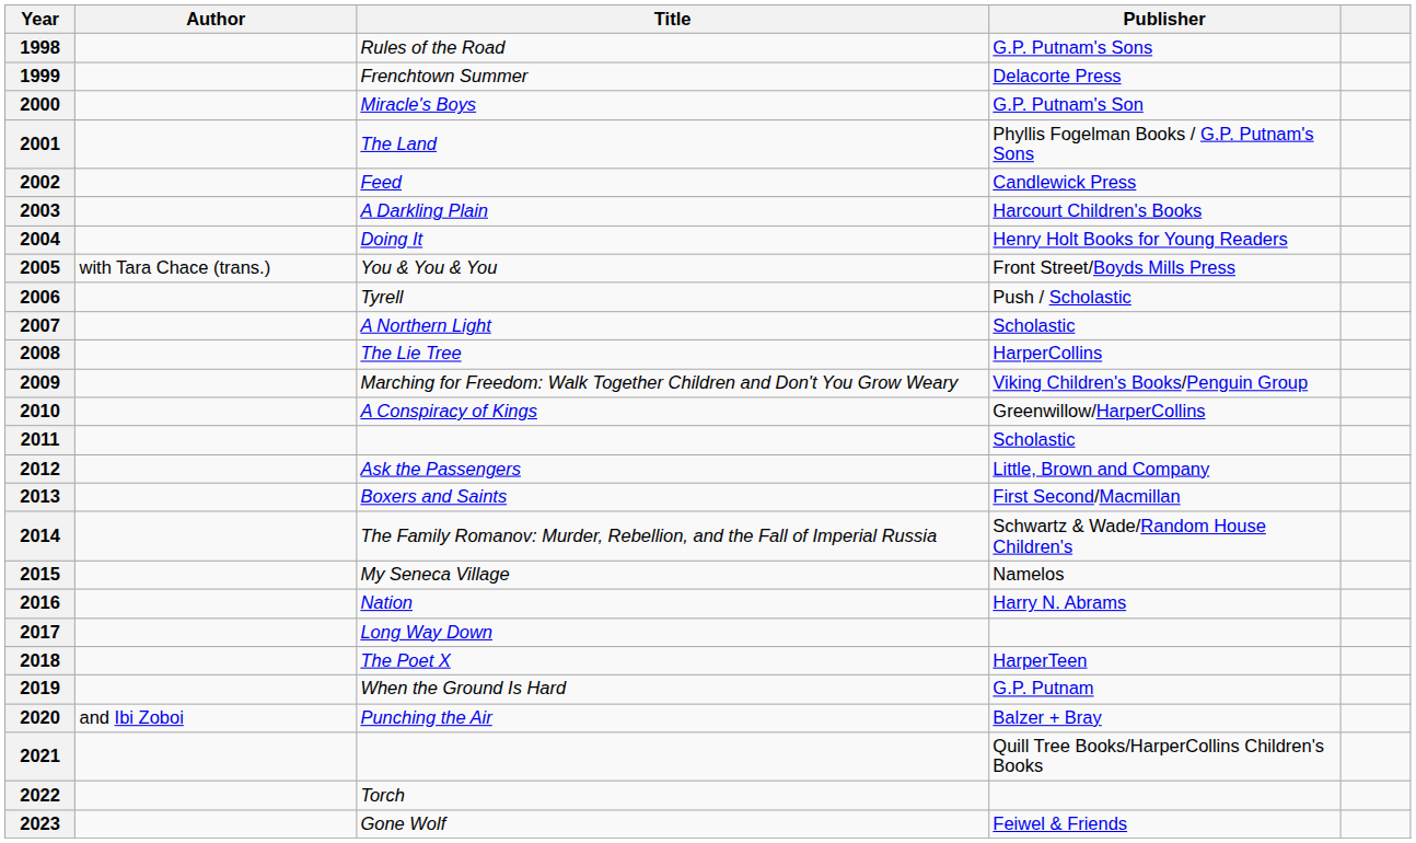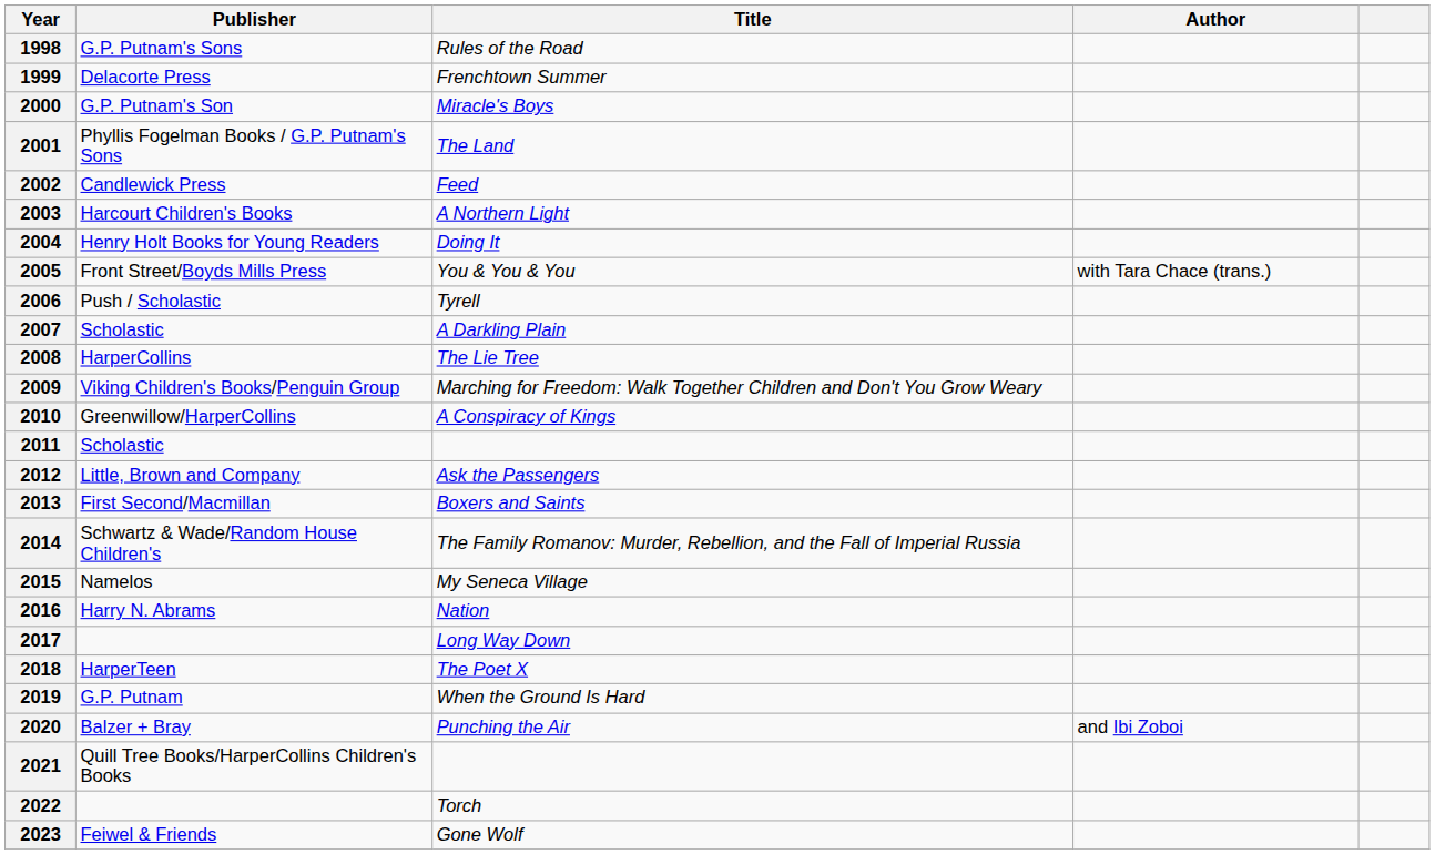 <table class="wikitable sortable mw-collapsible">
 <tr>
 <th scope="col" width="5%">Year</th>
+<th scope="col" width="25%">Publisher</th>
+<th scope="col" width="45%">Title</th>
 <th scope="col" width="20%">Author</th>
-<th scope="col" width="45%">Title</th>
-<th scope="col" width="25%">Publisher</th>
 <th scope="col" width="5%"></th>
 </tr>
 <tr>
 <th>1998</th>
+<td><a href='#'>G.P. Putnam's Sons</a></td>
+<td><em>Rules of the Road</em></td>
 <td></td>
-<td><em>Rules of the Road</em></td>
-<td><a href='#'>G.P. Putnam's Sons</a></td>
 <td></td>
 </tr>
 <tr>
 <th>1999</th>
+<td><a href='#'>Delacorte Press</a></td>
+<td><em>Frenchtown Summer</em></td>
 <td></td>
-<td><em>Frenchtown Summer</em></td>
-<td><a href='#'>Delacorte Press</a></td>
 <td></td>
 </tr>
 <tr>
 <th>2000</th>
+<td><a href='#'>G.P. Putnam's Son</a></td>
+<td><em><a href='#'>Miracle's Boys</a></em></td>
 <td></td>
-<td><em><a href='#'>Miracle's Boys</a></em></td>
-<td><a href='#'>G.P. Putnam's Son</a></td>
 <td></td>
 </tr>
 <tr>
 <th>2001</th>
+<td>Phyllis Fogelman Books / <a href='#'>G.P. Putnam's Sons</a></td>
+<td><em><a href='#'>The Land</a></em></td>
 <td></td>
-<td><em><a href='#'>The Land</a></em></td>
-<td>Phyllis Fogelman Books / <a href='#'>G.P. Putnam's Sons</a></td>
 <td></td>
 </tr>
 <tr>
 <th>2002</th>
+<td><a href='#'>Candlewick Press</a></td>
+<td><em><a href='#'>Feed</a></em></td>
 <td></td>
-<td><em><a href='#'>Feed</a></em></td>
-<td><a href='#'>Candlewick Press</a></td>
 <td></td>
 </tr>
 <tr>
 <th>2003</th>
+<td><a href='#'>Harcourt Children's Books</a></td>
+<td><em><a href='#'>A Northern Light</a></em></td>
 <td></td>
-<td><em><a href='#'>A Darkling Plain</a></em></td>
-<td><a href='#'>Harcourt Children's Books</a></td>
 <td></td>
 </tr>
 <tr>
 <th>2004</th>
+<td><a href='#'>Henry Holt Books for Young Readers</a></td>
+<td><em><a href='#'>Doing It</a></em></td>
 <td></td>
-<td><em><a href='#'>Doing It</a></em></td>
-<td><a href='#'>Henry Holt Books for Young Readers</a></td>
 <td></td>
 </tr>
 <tr>
 <th>2005</th>
+<td>Front Street/<a href='#'>Boyds Mills Press</a></td>
+<td><em>You & You & You</em></td>
 <td> with Tara Chace (trans.)</td>
-<td><em>You & You & You</em></td>
-<td>Front Street/<a href='#'>Boyds Mills Press</a></td>
 <td></td>
 </tr>
 <tr>
 <th>2006</th>
+<td>Push / <a href='#'>Scholastic</a></td>
+<td><em>Tyrell</em></td>
 <td></td>
-<td><em>Tyrell</em></td>
-<td>Push / <a href='#'>Scholastic</a></td>
 <td></td>
 </tr>
 <tr>
 <th>2007</th>
+<td><a href='#'>Scholastic</a></td>
+<td><em><a href='#'>A Darkling Plain</a></em></td>
 <td></td>
-<td><em><a href='#'>A Northern Light</a></em></td>
-<td><a href='#'>Scholastic</a></td>
 <td></td>
 </tr>
 <tr>
 <th>2008</th>
+<td><a href='#'>HarperCollins</a></td>
+<td><em><a href='#'>The Lie Tree</a></em></td>
 <td></td>
-<td><em><a href='#'>The Lie Tree</a></em></td>
-<td><a href='#'>HarperCollins</a></td>
 <td></td>
 </tr>
 <tr>
 <th>2009</th>
+<td><a href='#'>Viking Children's Books</a>/<a href='#'>Penguin Group</a></td>
+<td><em>Marching for Freedom: Walk Together Children and Don't You Grow Weary</em></td>
 <td></td>
-<td><em>Marching for Freedom: Walk Together Children and Don't You Grow Weary</em></td>
-<td><a href='#'>Viking Children's Books</a>/<a href='#'>Penguin Group</a></td>
 <td></td>
 </tr>
 <tr>
 <th>2010</th>
+<td>Greenwillow/<a href='#'>HarperCollins</a></td>
+<td><em><a href='#'>A Conspiracy of Kings</a></em></td>
 <td></td>
-<td><em><a href='#'>A Conspiracy of Kings</a></em></td>
-<td>Greenwillow/<a href='#'>HarperCollins</a></td>
 <td></td>
 </tr>
 <tr>
 <th>2011</th>
+<td><a href='#'>Scholastic</a></td>
 <td></td>
 <td></td>
-<td><a href='#'>Scholastic</a></td>
 <td></td>
 </tr>
 <tr>
 <th>2012</th>
+<td><a href='#'>Little, Brown and Company</a></td>
+<td><em><a href='#'>Ask the Passengers</a></em></td>
 <td></td>
-<td><em><a href='#'>Ask the Passengers</a></em></td>
-<td><a href='#'>Little, Brown and Company</a></td>
 <td></td>
 </tr>
 <tr>
 <th>2013</th>
+<td><a href='#'>First Second</a>/<a href='#'>Macmillan</a></td>
+<td><em><a href='#'>Boxers and Saints</a></em></td>
 <td></td>
-<td><em><a href='#'>Boxers and Saints</a></em></td>
-<td><a href='#'>First Second</a>/<a href='#'>Macmillan</a></td>
 <td></td>
 </tr>
 <tr>
 <th>2014</th>
+<td>Schwartz & Wade/<a href='#'>Random House Children's</a></td>
+<td><em>The Family Romanov: Murder, Rebellion, and the Fall of Imperial Russia</em></td>
 <td></td>
-<td><em>The Family Romanov: Murder, Rebellion, and the Fall of Imperial Russia</em></td>
-<td>Schwartz & Wade/<a href='#'>Random House Children's</a></td>
 <td></td>
 </tr>
 <tr>
 <th>2015</th>
+<td>Namelos</td>
+<td><em>My Seneca Village</em></td>
 <td></td>
-<td><em>My Seneca Village</em></td>
-<td>Namelos</td>
 <td></td>
 </tr>
 <tr>
 <th>2016</th>
+<td><a href='#'>Harry N. Abrams</a></td>
+<td><em><a href='#'>Nation</a></em></td>
 <td></td>
-<td><em><a href='#'>Nation</a></em></td>
-<td><a href='#'>Harry N. Abrams</a></td>
 <td></td>
 </tr>
 <tr>
 <th>2017</th>
 <td></td>
 <td><em><a href='#'>Long Way Down</a></em></td>
 <td></td>
 <td></td>
 </tr>
 <tr>
 <th>2018</th>
+<td><a href='#'>HarperTeen</a></td>
+<td><em><a href='#'>The Poet X</a></em></td>
 <td></td>
-<td><em><a href='#'>The Poet X</a></em></td>
-<td><a href='#'>HarperTeen</a></td>
 <td></td>
 </tr>
 <tr>
 <th>2019</th>
+<td><a href='#'>G.P. Putnam</a></td>
+<td><em>When the Ground Is Hard</em></td>
 <td></td>
-<td><em>When the Ground Is Hard</em></td>
-<td><a href='#'>G.P. Putnam</a></td>
 <td></td>
 </tr>
 <tr>
 <th>2020</th>
+<td><a href='#'>Balzer + Bray</a></td>
+<td><em><a href='#'>Punching the Air</a></em></td>
 <td> and <a href='#'>Ibi Zoboi</a></td>
-<td><em><a href='#'>Punching the Air</a></em></td>
-<td><a href='#'>Balzer + Bray</a></td>
 <td></td>
 </tr>
 <tr>
 <th>2021</th>
+<td>Quill Tree Books/HarperCollins Children's Books</td>
 <td></td>
 <td></td>
-<td>Quill Tree Books/HarperCollins Children's Books</td>
 <td></td>
 </tr>
 <tr>
 <th>2022</th>
 <td></td>
 <td><em>Torch</em></td>
 <td></td>
 <td></td>
 </tr>
 <tr>
 <th>2023</th>
+<td><a href='#'>Feiwel & Friends</a></td>
+<td><em>Gone Wolf</em></td>
 <td></td>
-<td><em>Gone Wolf</em></td>
-<td><a href='#'>Feiwel & Friends</a></td>
 <td></td>
 </tr>
 </table>
